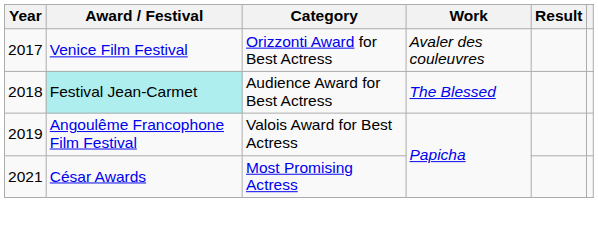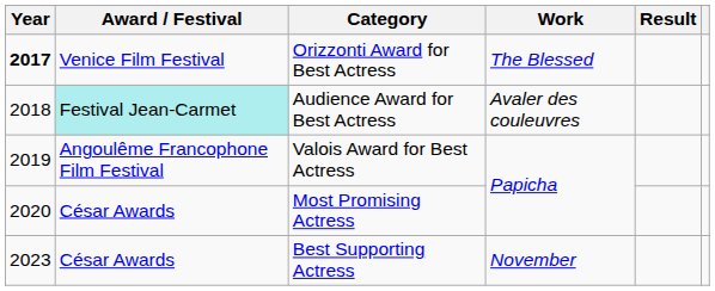 <table class="wikitable sortable plainrowheaders">
 <tr>
 <th>Year</th>
 <th>Award / Festival</th>
 <th>Category</th>
 <th>Work</th>
 <th>Result</th>
 <th></th>
 </tr>
 <tr>
-<td align="center">2017</td>
+<td align="center"><strong>2017</strong></td>
 <td><a href='#'>Venice Film Festival</a></td>
 <td><a href='#'>Orizzonti Award</a> for Best Actress</td>
-<td><em>Avaler des couleuvres</em></td>
+<td><em><a href='#'>The Blessed</a></em></td>
 <td></td>
 <td></td>
 </tr>
 <tr>
 <td align="center">2018</td>
 <td style="background: paleturquoise;">Festival Jean-Carmet</td>
 <td>Audience Award for Best Actress</td>
-<td><em><a href='#'>The Blessed</a></em></td>
+<td><em>Avaler des couleuvres</em></td>
 <td></td>
 <td></td>
 </tr>
 <tr>
 <td align="center">2019</td>
 <td><a href='#'>Angoulême Francophone Film Festival</a></td>
 <td>Valois Award for Best Actress</td>
 <td rowspan=2><em><a href='#'>Papicha</a></em></td>
 <td></td>
 <td></td>
 </tr>
 <tr>
-<td align="center">2021</td>
+<td align="center">2020</td>
 <td><a href='#'>César Awards</a></td>
 <td><a href='#'>Most Promising Actress</a></td>
 <td></td>
 <td></td>
 </tr>
+<tr>
+<td align="center">2023</td>
+<td><a href='#'>César Awards</a></td>
+<td><a href='#'>Best Supporting Actress</a></td>
+<td><em><a href='#'>November</a></em></td>
+<td></td>
+<td></td>
+</tr>
 </table>
